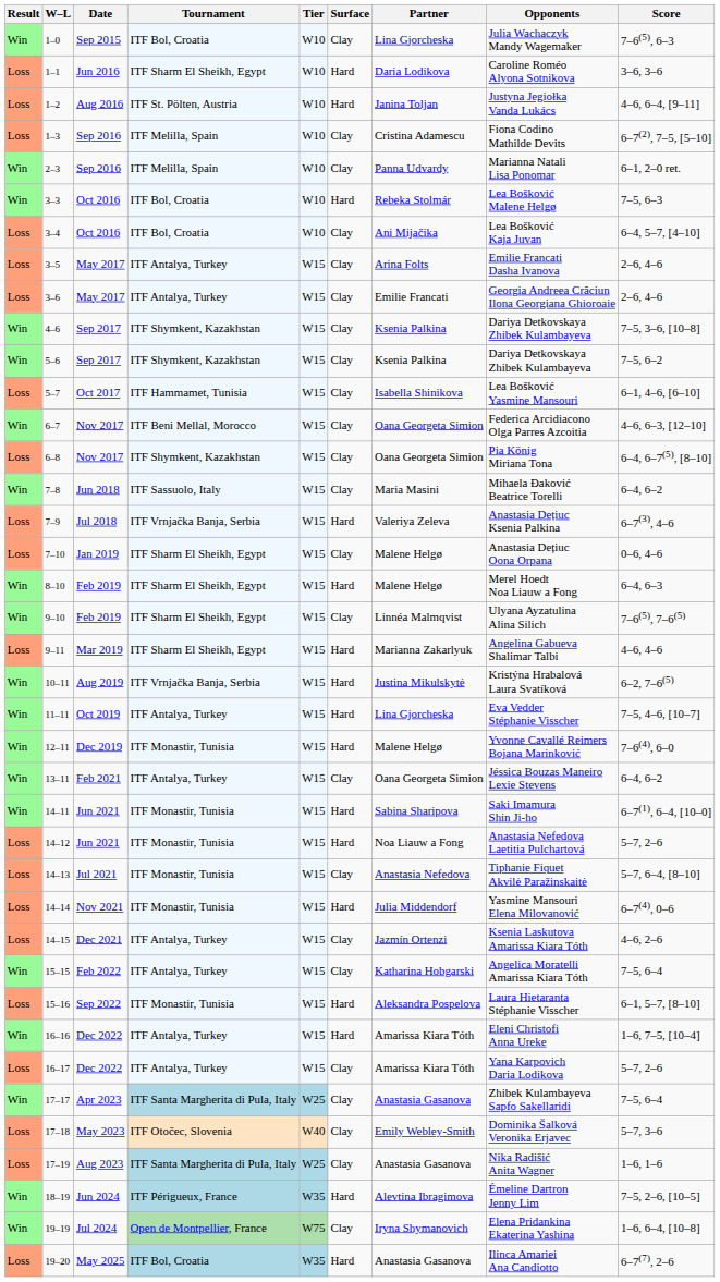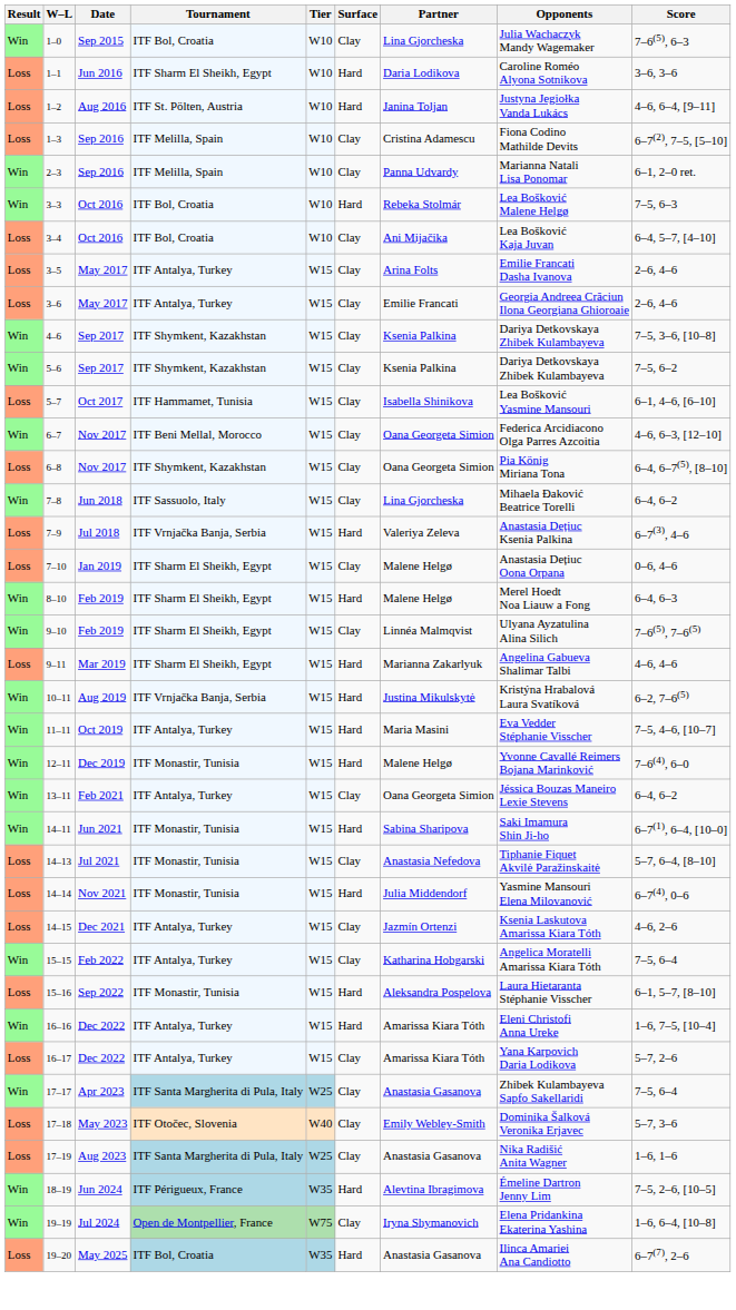 <table class="sortable wikitable">
 <tr>
 <th>Result</th>
 <th class="unsortable">W–L</th>
 <th>Date</th>
 <th>Tournament</th>
 <th>Tier</th>
 <th>Surface</th>
 <th>Partner</th>
 <th>Opponents</th>
 <th class="unsortable">Score</th>
 </tr>
 <tr>
 <td style="background:#98FB98;">Win</td>
 <td><small>1–0</small></td>
 <td><a href='#'>Sep 2015</a></td>
 <td style="background:#f0f8ff;">ITF Bol, Croatia</td>
 <td style="background:#f0f8ff;">W10</td>
 <td>Clay</td>
 <td> <a href='#'>Lina Gjorcheska</a></td>
 <td> <a href='#'>Julia Wachaczyk</a> <br>  Mandy Wagemaker</td>
 <td>7–6<sup>(5)</sup>, 6–3</td>
 </tr>
 <tr>
 <td style="background:#ffa07a;">Loss</td>
 <td><small>1–1</small></td>
 <td><a href='#'>Jun 2016</a></td>
 <td style="background:#f0f8ff;">ITF Sharm El Sheikh, Egypt</td>
 <td style="background:#f0f8ff;">W10</td>
 <td>Hard</td>
 <td> <a href='#'>Daria Lodikova</a></td>
 <td> Caroline Roméo <br>  <a href='#'>Alyona Sotnikova</a></td>
 <td>3–6, 3–6</td>
 </tr>
 <tr>
 <td style="background:#ffa07a;">Loss</td>
 <td><small>1–2</small></td>
 <td><a href='#'>Aug 2016</a></td>
 <td style="background:#f0f8ff;">ITF St. Pölten, Austria</td>
 <td style="background:#f0f8ff;">W10</td>
 <td>Hard</td>
 <td> <a href='#'>Janina Toljan</a></td>
 <td> <a href='#'>Justyna Jegiołka</a> <br>  <a href='#'>Vanda Lukács</a></td>
 <td>4–6, 6–4, [9–11]</td>
 </tr>
 <tr>
 <td style="background:#ffa07a;">Loss</td>
 <td><small>1–3</small></td>
 <td><a href='#'>Sep 2016</a></td>
 <td style="background:#f0f8ff;">ITF Melilla, Spain</td>
 <td style="background:#f0f8ff;">W10</td>
 <td>Clay</td>
 <td> Cristina Adamescu</td>
 <td> Fiona Codino <br>  Mathilde Devits</td>
 <td>6–7<sup>(2)</sup>, 7–5, [5–10]</td>
 </tr>
 <tr>
 <td style="background:#98FB98;">Win</td>
 <td><small>2–3</small></td>
 <td><a href='#'>Sep 2016</a></td>
 <td style="background:#f0f8ff;">ITF Melilla, Spain</td>
 <td style="background:#f0f8ff;">W10</td>
 <td>Clay</td>
 <td> <a href='#'>Panna Udvardy</a></td>
 <td> Marianna Natali <br>  <a href='#'>Lisa Ponomar</a></td>
 <td>6–1, 2–0 ret.</td>
 </tr>
 <tr>
 <td style="background:#98FB98;">Win</td>
 <td><small>3–3</small></td>
 <td><a href='#'>Oct 2016</a></td>
 <td style="background:#f0f8ff;">ITF Bol, Croatia</td>
 <td style="background:#f0f8ff;">W10</td>
 <td>Hard</td>
 <td> <a href='#'>Rebeka Stolmár</a></td>
 <td> <a href='#'>Lea Bošković</a> <br>  <a href='#'>Malene Helgø</a></td>
 <td>7–5, 6–3</td>
 </tr>
 <tr>
 <td style="background:#ffa07a;">Loss</td>
 <td><small>3–4</small></td>
 <td><a href='#'>Oct 2016</a></td>
 <td style="background:#f0f8ff;">ITF Bol, Croatia</td>
 <td style="background:#f0f8ff;">W10</td>
 <td>Clay</td>
 <td> <a href='#'>Ani Mijačika</a></td>
 <td> Lea Bošković <br>  <a href='#'>Kaja Juvan</a></td>
 <td>6–4, 5–7, [4–10]</td>
 </tr>
 <tr>
 <td style="background:#ffa07a;">Loss</td>
 <td><small>3–5</small></td>
 <td><a href='#'>May 2017</a></td>
 <td style="background:#f0f8ff;">ITF Antalya, Turkey</td>
 <td style="background:#f0f8ff;">W15</td>
 <td>Clay</td>
 <td> <a href='#'>Arina Folts</a></td>
 <td> <a href='#'>Emilie Francati</a> <br>  <a href='#'>Dasha Ivanova</a></td>
 <td>2–6, 4–6</td>
 </tr>
 <tr>
 <td style="background:#ffa07a;">Loss</td>
 <td><small>3–6</small></td>
 <td><a href='#'>May 2017</a></td>
 <td style="background:#f0f8ff;">ITF Antalya, Turkey</td>
 <td style="background:#f0f8ff;">W15</td>
 <td>Clay</td>
 <td> Emilie Francati</td>
 <td> <a href='#'>Georgia Andreea Crăciun</a> <br>  <a href='#'>Ilona Georgiana Ghioroaie</a></td>
 <td>2–6, 4–6</td>
 </tr>
 <tr>
 <td style="background:#98FB98;">Win</td>
 <td><small>4–6</small></td>
 <td><a href='#'>Sep 2017</a></td>
 <td style="background:#f0f8ff;">ITF Shymkent, Kazakhstan</td>
 <td style="background:#f0f8ff;">W15</td>
 <td>Clay</td>
 <td> <a href='#'>Ksenia Palkina</a></td>
 <td> Dariya Detkovskaya <br>  <a href='#'>Zhibek Kulambayeva</a></td>
 <td>7–5, 3–6, [10–8]</td>
 </tr>
 <tr>
 <td style="background:#98FB98;">Win</td>
 <td><small>5–6</small></td>
 <td><a href='#'>Sep 2017</a></td>
 <td style="background:#f0f8ff;">ITF Shymkent, Kazakhstan</td>
 <td style="background:#f0f8ff;">W15</td>
 <td>Clay</td>
 <td> Ksenia Palkina</td>
 <td> Dariya Detkovskaya <br>  Zhibek Kulambayeva</td>
 <td>7–5, 6–2</td>
 </tr>
 <tr>
 <td style="background:#ffa07a;">Loss</td>
 <td><small>5–7</small></td>
 <td><a href='#'>Oct 2017</a></td>
 <td style="background:#f0f8ff;">ITF Hammamet, Tunisia</td>
 <td style="background:#f0f8ff;">W15</td>
 <td>Clay</td>
 <td> <a href='#'>Isabella Shinikova</a></td>
 <td> Lea Bošković <br>  <a href='#'>Yasmine Mansouri</a></td>
 <td>6–1, 4–6, [6–10]</td>
 </tr>
 <tr>
 <td style="background:#98FB98;">Win</td>
 <td><small>6–7</small></td>
 <td><a href='#'>Nov 2017</a></td>
 <td style="background:#f0f8ff;">ITF Beni Mellal, Morocco</td>
 <td style="background:#f0f8ff;">W15</td>
 <td>Clay</td>
 <td> <a href='#'>Oana Georgeta Simion</a></td>
 <td> Federica Arcidiacono <br>  Olga Parres Azcoitia</td>
 <td>4–6, 6–3, [12–10]</td>
 </tr>
 <tr>
 <td style="background:#ffa07a;">Loss</td>
 <td><small>6–8</small></td>
 <td><a href='#'>Nov 2017</a></td>
 <td style="background:#f0f8ff;">ITF Shymkent, Kazakhstan</td>
 <td style="background:#f0f8ff;">W15</td>
 <td>Clay</td>
 <td> Oana Georgeta Simion</td>
 <td> <a href='#'>Pia König</a> <br>  Miriana Tona</td>
 <td>6–4, 6–7<sup>(5)</sup>, [8–10]</td>
 </tr>
 <tr>
 <td style="background:#98FB98;">Win</td>
 <td><small>7–8</small></td>
 <td><a href='#'>Jun 2018</a></td>
 <td style="background:#f0f8ff;">ITF Sassuolo, Italy</td>
 <td style="background:#f0f8ff;">W15</td>
 <td>Clay</td>
-<td> Maria Masini</td>
+<td> <a href='#'>Lina Gjorcheska</a></td>
 <td> Mihaela Đaković <br>  Beatrice Torelli</td>
 <td>6–4, 6–2</td>
 </tr>
 <tr>
 <td style="background:#ffa07a;">Loss</td>
 <td><small>7–9</small></td>
 <td><a href='#'>Jul 2018</a></td>
 <td style="background:#f0f8ff;">ITF Vrnjačka Banja, Serbia</td>
 <td style="background:#f0f8ff;">W15</td>
 <td>Hard</td>
 <td> Valeriya Zeleva</td>
 <td> <a href='#'>Anastasia Dețiuc</a> <br>  Ksenia Palkina</td>
 <td>6–7<sup>(3)</sup>, 4–6</td>
 </tr>
 <tr>
 <td style="background:#ffa07a;">Loss</td>
 <td><small>7–10</small></td>
 <td><a href='#'>Jan 2019</a></td>
 <td style="background:#f0f8ff;">ITF Sharm El Sheikh, Egypt</td>
 <td style="background:#f0f8ff;">W15</td>
 <td>Clay</td>
 <td> Malene Helgø</td>
 <td> Anastasia Dețiuc <br>  <a href='#'>Oona Orpana</a></td>
 <td>0–6, 4–6</td>
 </tr>
 <tr>
 <td style="background:#98FB98;">Win</td>
 <td><small>8–10</small></td>
 <td><a href='#'>Feb 2019</a></td>
 <td style="background:#f0f8ff;">ITF Sharm El Sheikh, Egypt</td>
 <td style="background:#f0f8ff;">W15</td>
 <td>Hard</td>
 <td> Malene Helgø</td>
 <td> Merel Hoedt <br>  Noa Liauw a Fong</td>
 <td>6–4, 6–3</td>
 </tr>
 <tr>
 <td style="background:#98FB98;">Win</td>
 <td><small>9–10</small></td>
 <td><a href='#'>Feb 2019</a></td>
 <td style="background:#f0f8ff;">ITF Sharm El Sheikh, Egypt</td>
 <td style="background:#f0f8ff;">W15</td>
 <td>Clay</td>
 <td> Linnéa Malmqvist</td>
 <td> Ulyana Ayzatulina <br>  Alina Silich</td>
 <td>7–6<sup>(5)</sup>, 7–6<sup>(5)</sup></td>
 </tr>
 <tr>
 <td style="background:#ffa07a;">Loss</td>
 <td><small>9–11</small></td>
 <td><a href='#'>Mar 2019</a></td>
 <td style="background:#f0f8ff;">ITF Sharm El Sheikh, Egypt</td>
 <td style="background:#f0f8ff;">W15</td>
 <td>Hard</td>
 <td> Marianna Zakarlyuk</td>
 <td> <a href='#'>Angelina Gabueva</a> <br>  Shalimar Talbi</td>
 <td>4–6, 4–6</td>
 </tr>
 <tr>
 <td style="background:#98FB98;">Win</td>
 <td><small>10–11</small></td>
 <td><a href='#'>Aug 2019</a></td>
 <td style="background:#f0f8ff;">ITF Vrnjačka Banja, Serbia</td>
 <td style="background:#f0f8ff;">W15</td>
 <td>Hard</td>
 <td> <a href='#'>Justina Mikulskytė</a></td>
 <td> Kristýna Hrabalová <br>  Laura Svatíková</td>
 <td>6–2, 7–6<sup>(5)</sup></td>
 </tr>
 <tr>
 <td style="background:#98FB98;">Win</td>
 <td><small>11–11</small></td>
 <td><a href='#'>Oct 2019</a></td>
 <td style="background:#f0f8ff;">ITF Antalya, Turkey</td>
 <td style="background:#f0f8ff;">W15</td>
 <td>Hard</td>
-<td> <a href='#'>Lina Gjorcheska</a></td>
+<td> Maria Masini</td>
 <td> <a href='#'>Eva Vedder</a> <br>  <a href='#'>Stéphanie Visscher</a></td>
 <td>7–5, 4–6, [10–7]</td>
 </tr>
 <tr>
 <td style="background:#98FB98;">Win</td>
 <td><small>12–11</small></td>
 <td><a href='#'>Dec 2019</a></td>
 <td style="background:#f0f8ff;">ITF Monastir, Tunisia</td>
 <td style="background:#f0f8ff;">W15</td>
 <td>Hard</td>
 <td> Malene Helgø</td>
 <td> <a href='#'>Yvonne Cavallé Reimers</a> <br>  <a href='#'>Bojana Marinković</a></td>
 <td>7–6<sup>(4)</sup>, 6–0</td>
 </tr>
 <tr>
 <td style="background:#98FB98;">Win</td>
 <td><small>13–11</small></td>
 <td><a href='#'>Feb 2021</a></td>
 <td style="background:#f0f8ff;">ITF Antalya, Turkey</td>
 <td style="background:#f0f8ff;">W15</td>
 <td>Clay</td>
 <td> Oana Georgeta Simion</td>
 <td> <a href='#'>Jéssica Bouzas Maneiro</a> <br>  <a href='#'>Lexie Stevens</a></td>
 <td>6–4, 6–2</td>
 </tr>
 <tr>
 <td style="background:#98FB98;">Win</td>
 <td><small>14–11</small></td>
 <td><a href='#'>Jun 2021</a></td>
 <td style="background:#f0f8ff;">ITF Monastir, Tunisia</td>
 <td style="background:#f0f8ff;">W15</td>
 <td>Hard</td>
 <td> <a href='#'>Sabina Sharipova</a></td>
 <td> <a href='#'>Saki Imamura</a> <br>  <a href='#'>Shin Ji-ho</a></td>
 <td>6–7<sup>(1)</sup>, 6–4, [10–0]</td>
-</tr>
-<tr>
-<td style="background:#ffa07a;">Loss</td>
-<td><small>14–12</small></td>
-<td><a href='#'>Jun 2021</a></td>
-<td style="background:#f0f8ff;">ITF Monastir, Tunisia</td>
-<td style="background:#f0f8ff;">W15</td>
-<td>Hard</td>
-<td> Noa Liauw a Fong</td>
-<td> <a href='#'>Anastasia Nefedova</a> <br>  <a href='#'>Laetitia Pulchartová</a></td>
-<td>5–7, 2–6</td>
 </tr>
 <tr>
 <td style="background:#ffa07a;">Loss</td>
 <td><small>14–13</small></td>
 <td><a href='#'>Jul 2021</a></td>
 <td style="background:#f0f8ff;">ITF Monastir, Tunisia</td>
 <td style="background:#f0f8ff;">W15</td>
 <td>Clay</td>
 <td> <a href='#'>Anastasia Nefedova</a></td>
 <td> <a href='#'>Tiphanie Fiquet</a> <br>  <a href='#'>Akvilė Paražinskaitė</a></td>
 <td>5–7, 6–4, [8–10]</td>
 </tr>
 <tr>
 <td style="background:#ffa07a;">Loss</td>
 <td><small>14–14</small></td>
 <td><a href='#'>Nov 2021</a></td>
 <td style="background:#f0f8ff;">ITF Monastir, Tunisia</td>
 <td style="background:#f0f8ff;">W15</td>
 <td>Hard</td>
 <td> <a href='#'>Julia Middendorf</a></td>
 <td> Yasmine Mansouri <br>  <a href='#'>Elena Milovanović</a></td>
 <td>6–7<sup>(4)</sup>, 0–6</td>
 </tr>
 <tr>
 <td style="background:#ffa07a;">Loss</td>
 <td><small>14–15</small></td>
 <td><a href='#'>Dec 2021</a></td>
 <td style="background:#f0f8ff;">ITF Antalya, Turkey</td>
 <td style="background:#f0f8ff;">W15</td>
 <td>Clay</td>
 <td> <a href='#'>Jazmín Ortenzi</a></td>
 <td> <a href='#'>Ksenia Laskutova</a> <br>  <a href='#'>Amarissa Kiara Tóth</a></td>
 <td>4–6, 2–6</td>
 </tr>
 <tr>
 <td style="background:#98FB98;">Win</td>
 <td><small>15–15</small></td>
 <td><a href='#'>Feb 2022</a></td>
 <td style="background:#f0f8ff;">ITF Antalya, Turkey</td>
 <td style="background:#f0f8ff;">W15</td>
 <td>Clay</td>
 <td> <a href='#'>Katharina Hobgarski</a></td>
 <td> <a href='#'>Angelica Moratelli</a> <br>  Amarissa Kiara Tóth</td>
 <td>7–5, 6–4</td>
 </tr>
 <tr>
 <td style="background:#ffa07a;">Loss</td>
 <td><small>15–16</small></td>
 <td><a href='#'>Sep 2022</a></td>
 <td style="background:#f0f8ff;">ITF Monastir, Tunisia</td>
 <td style="background:#f0f8ff;">W15</td>
 <td>Hard</td>
 <td> <a href='#'>Aleksandra Pospelova</a></td>
 <td> <a href='#'>Laura Hietaranta</a> <br>  Stéphanie Visscher</td>
 <td>6–1, 5–7, [8–10]</td>
 </tr>
 <tr>
 <td style="background:#98FB98;">Win</td>
 <td><small>16–16</small></td>
 <td><a href='#'>Dec 2022</a></td>
 <td style="background:#f0f8ff;">ITF Antalya, Turkey</td>
 <td style="background:#f0f8ff;">W15</td>
 <td>Hard</td>
 <td> Amarissa Kiara Tóth</td>
 <td> <a href='#'>Eleni Christofi</a> <br>  <a href='#'>Anna Ureke</a></td>
 <td>1–6, 7–5, [10–4]</td>
 </tr>
 <tr>
 <td style="background:#ffa07a;">Loss</td>
 <td><small>16–17</small></td>
 <td><a href='#'>Dec 2022</a></td>
 <td style="background:#f0f8ff;">ITF Antalya, Turkey</td>
 <td style="background:#f0f8ff;">W15</td>
 <td>Clay</td>
 <td> Amarissa Kiara Tóth</td>
 <td> <a href='#'>Yana Karpovich</a> <br>  <a href='#'>Daria Lodikova</a></td>
 <td>5–7, 2–6</td>
 </tr>
 <tr>
 <td style="background:#98FB98;">Win</td>
 <td><small>17–17</small></td>
 <td><a href='#'>Apr 2023</a></td>
 <td style="background:lightblue;">ITF Santa Margherita di Pula, Italy</td>
 <td style="background:lightblue;">W25</td>
 <td>Clay</td>
 <td> <a href='#'>Anastasia Gasanova</a></td>
 <td> Zhibek Kulambayeva <br>  <a href='#'>Sapfo Sakellaridi</a></td>
 <td>7–5, 6–4</td>
 </tr>
 <tr>
 <td style="background:#ffa07a;">Loss</td>
 <td><small>17–18</small></td>
 <td><a href='#'>May 2023</a></td>
 <td style="background:#ffe4c4;">ITF Otočec, Slovenia</td>
 <td style="background:#ffe4c4;">W40</td>
 <td>Clay</td>
 <td> <a href='#'>Emily Webley-Smith</a></td>
 <td> <a href='#'>Dominika Šalková</a> <br>  <a href='#'>Veronika Erjavec</a></td>
 <td>5–7, 3–6</td>
 </tr>
 <tr>
 <td style="background:#ffa07a;">Loss</td>
 <td><small>17–19</small></td>
 <td><a href='#'>Aug 2023</a></td>
 <td style="background:lightblue;">ITF Santa Margherita di Pula, Italy</td>
 <td style="background:lightblue;">W25</td>
 <td>Clay</td>
 <td> Anastasia Gasanova</td>
 <td> <a href='#'>Nika Radišić</a> <br>  <a href='#'>Anita Wagner</a></td>
 <td>1–6, 1–6</td>
 </tr>
 <tr>
 <td style="background:#98FB98;">Win</td>
 <td><small>18–19</small></td>
 <td><a href='#'>Jun 2024</a></td>
 <td style="background:lightblue;">ITF Périgueux, France</td>
 <td style="background:lightblue;">W35</td>
 <td>Hard</td>
 <td> <a href='#'>Alevtina Ibragimova</a></td>
 <td> <a href='#'>Émeline Dartron</a> <br>  <a href='#'>Jenny Lim</a></td>
 <td>7–5, 2–6, [10–5]</td>
 </tr>
 <tr>
 <td style="background:#98FB98;">Win</td>
 <td><small>19–19</small></td>
 <td><a href='#'>Jul 2024</a></td>
 <td style="background:#addfad;"><a href='#'>Open de Montpellier</a>, France</td>
 <td style="background:#addfad;">W75</td>
 <td>Clay</td>
 <td> <a href='#'>Iryna Shymanovich</a></td>
 <td> <a href='#'>Elena Pridankina</a> <br>  <a href='#'>Ekaterina Yashina</a></td>
 <td>1–6, 6–4, [10–8]</td>
 </tr>
 <tr>
 <td style="background:#ffa07a;">Loss</td>
 <td><small>19–20</small></td>
 <td><a href='#'>May 2025</a></td>
 <td style="background:lightblue;">ITF Bol, Croatia</td>
 <td style="background:lightblue;">W35</td>
 <td>Hard</td>
 <td> Anastasia Gasanova</td>
 <td> <a href='#'>Ilinca Amariei </a> <br>  <a href='#'>Ana Candiotto</a></td>
 <td>6–7<sup>(7)</sup>, 2–6</td>
 </tr>
 </table>
